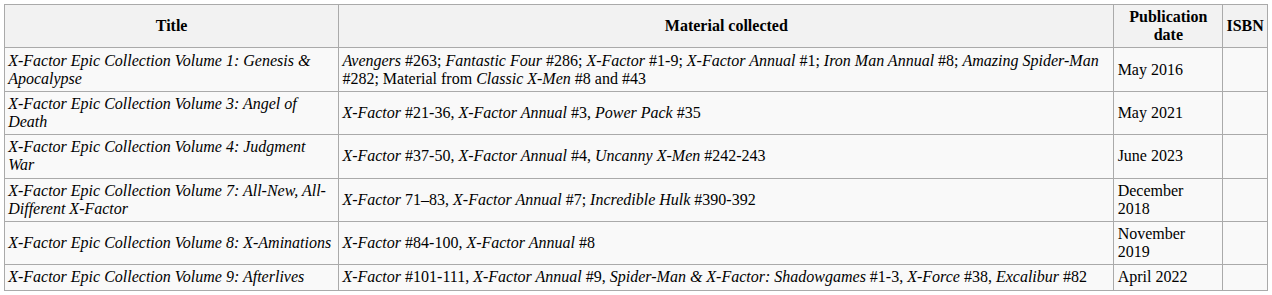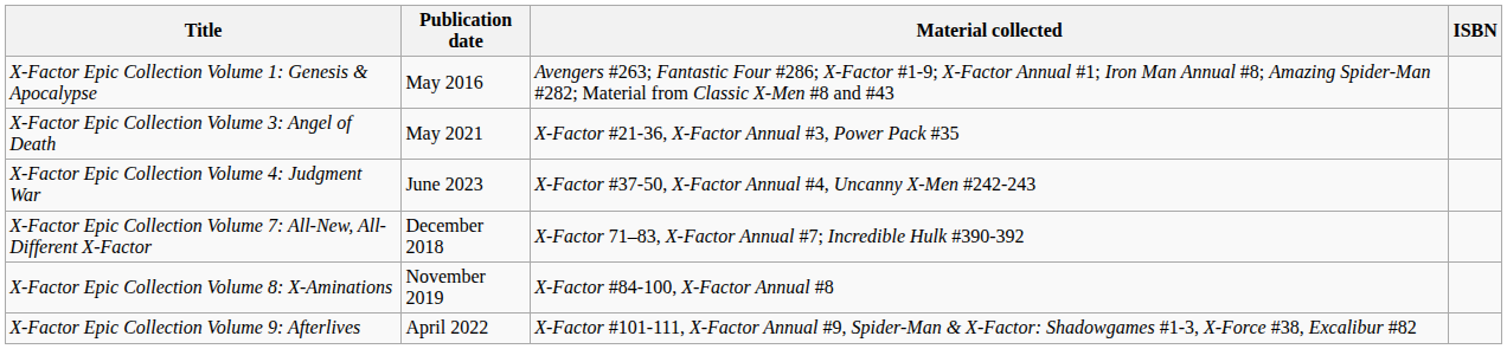 <table class="wikitable" width="100%">
 <tr>
 <th>Title</th>
+<th>Publication date</th>
 <th>Material collected</th>
-<th>Publication date</th>
 <th>ISBN</th>
 </tr>
 <tr>
 <td><em>X-Factor Epic Collection Volume 1: Genesis & Apocalypse</em></td>
+<td>May 2016</td>
 <td><em>Avengers</em> #263; <em>Fantastic Four</em> #286; <em>X-Factor</em> #1-9; <em>X-Factor Annual</em> #1; <em>Iron Man Annual</em> #8; <em>Amazing Spider-Man</em> #282; Material from <em>Classic X-Men</em> #8 and #43</td>
-<td>May 2016</td>
 <td></td>
 </tr>
 <tr>
 <td><em>X-Factor Epic Collection Volume 3: Angel of Death</em></td>
+<td>May 2021</td>
 <td><em>X-Factor</em> #21-36, <em>X-Factor Annual</em> #3, <em>Power Pack</em> #35</td>
-<td>May 2021</td>
 <td></td>
 </tr>
 <tr>
 <td><em>X-Factor Epic Collection Volume 4: Judgment War</em></td>
+<td>June 2023</td>
 <td><em>X-Factor</em> #37-50, <em>X-Factor Annual</em> #4, <em>Uncanny X-Men</em> #242-243</td>
-<td>June 2023</td>
 <td></td>
 </tr>
 <tr>
 <td><em>X-Factor Epic Collection Volume 7: All-New, All-Different X-Factor</em></td>
+<td>December 2018</td>
 <td><em>X-Factor</em> 71–83, <em>X-Factor Annual</em> #7; <em>Incredible Hulk</em> #390-392</td>
-<td>December 2018</td>
 <td></td>
 </tr>
 <tr>
 <td><em>X-Factor Epic Collection Volume 8: X-Aminations</em></td>
+<td>November 2019</td>
 <td><em>X-Factor</em> #84-100, <em>X-Factor Annual</em> #8</td>
-<td>November 2019</td>
 <td></td>
 </tr>
 <tr>
 <td><em>X-Factor Epic Collection Volume 9: Afterlives</em></td>
+<td>April 2022</td>
 <td><em>X-Factor</em> #101-111, <em>X-Factor Annual</em> #9, <em>Spider-Man & X-Factor: Shadowgames</em> #1-3, <em>X-Force</em> #38, <em>Excalibur</em> #82</td>
-<td>April 2022</td>
 <td></td>
 </tr>
 </table>
